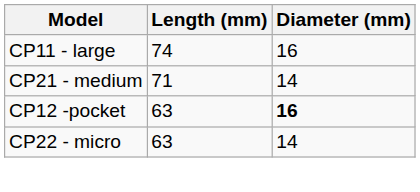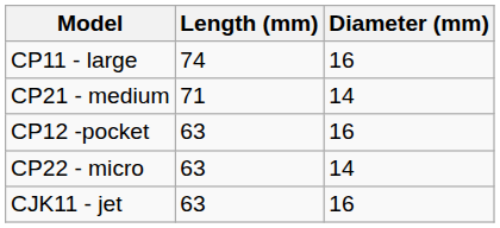 <table class="wikitable sortable">
 <tr>
 <th>Model</th>
 <th>Length (mm)</th>
 <th>Diameter (mm)</th>
 </tr>
 <tr>
 <td>CP11 - large</td>
 <td>74</td>
 <td>16</td>
 </tr>
 <tr>
 <td>CP21 - medium</td>
 <td>71</td>
 <td>14</td>
 </tr>
 <tr>
 <td>CP12 -pocket</td>
 <td>63</td>
-<td><strong>16</strong></td>
+<td>16</td>
 </tr>
 <tr>
 <td>CP22 - micro</td>
 <td>63</td>
 <td>14</td>
 </tr>
+<tr>
+<td>CJK11 - jet</td>
+<td>63</td>
+<td>16</td>
+</tr>
 </table>
